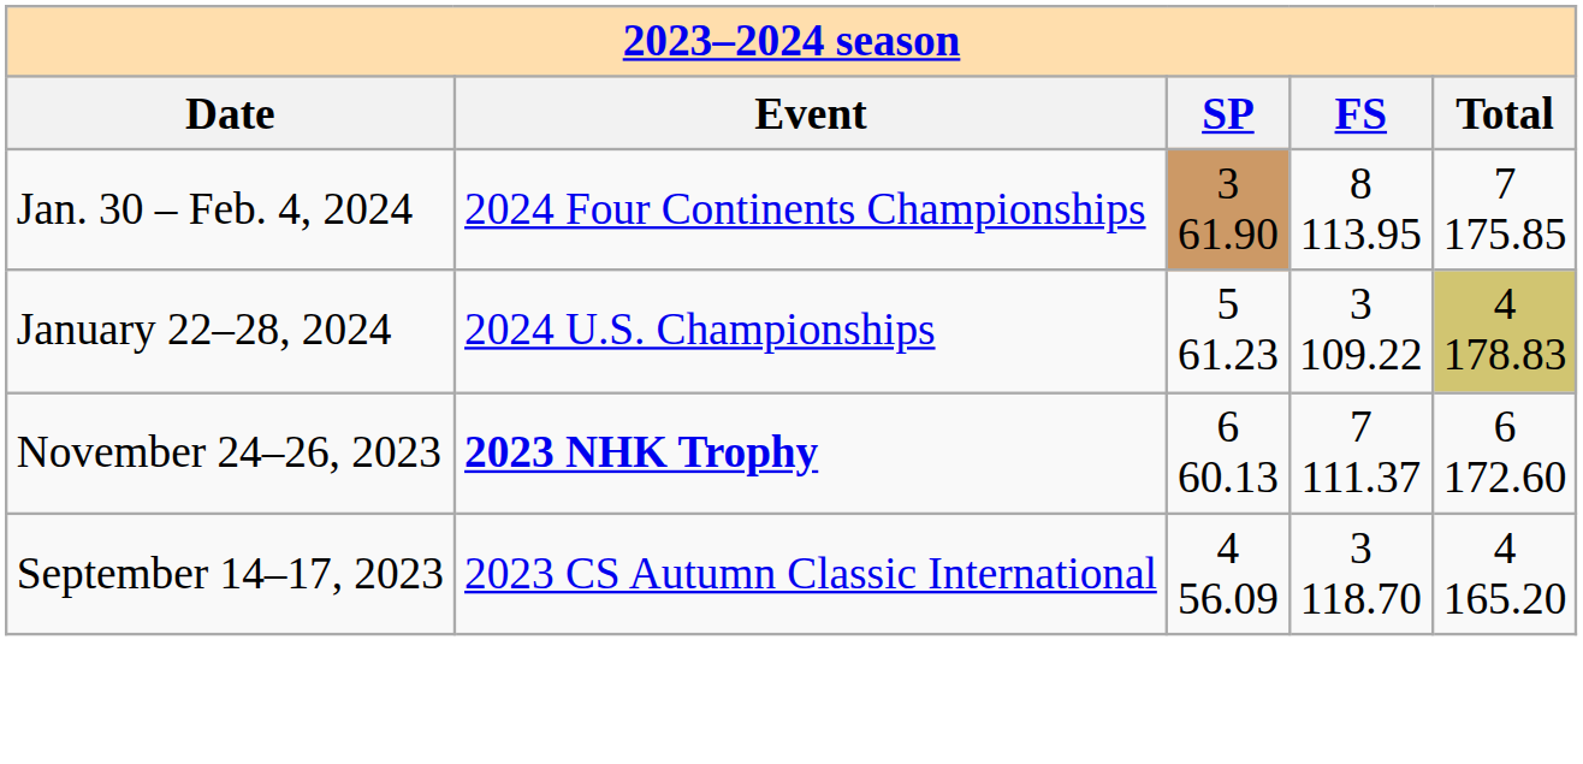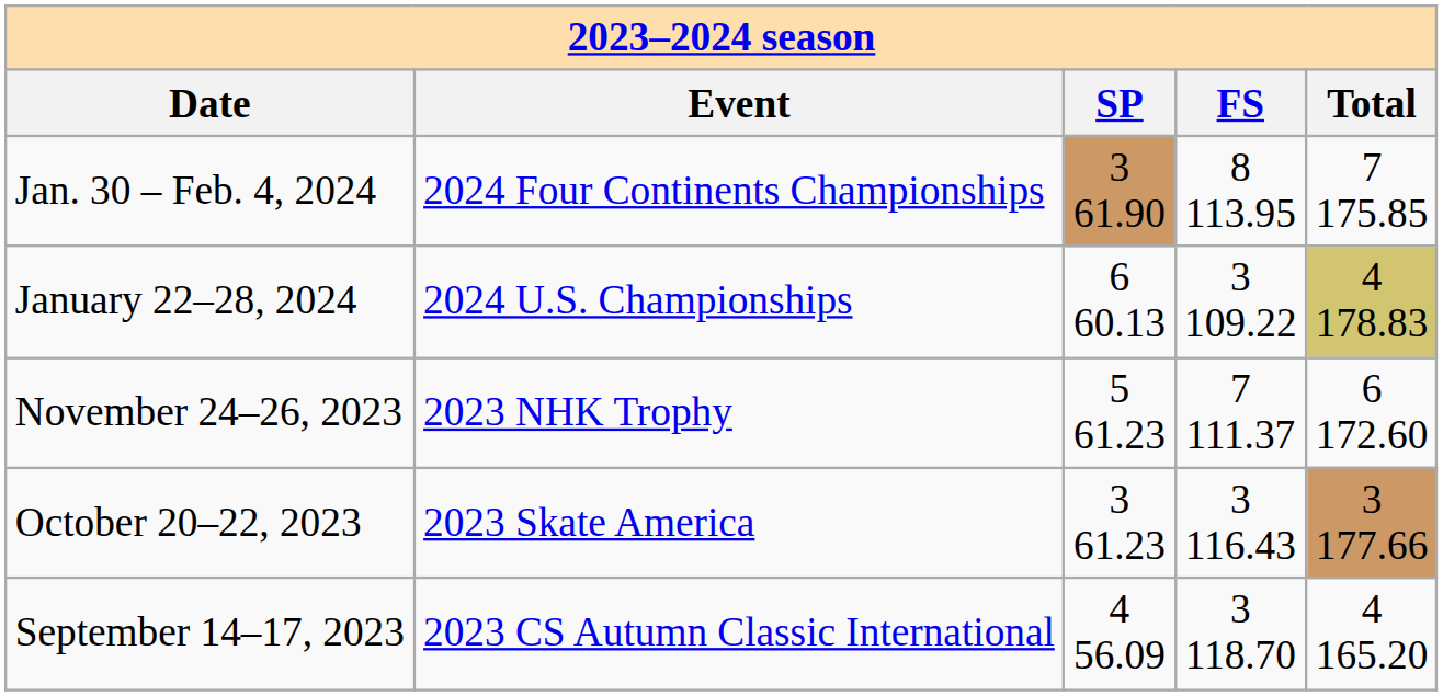 <table class="wikitable">
 <tr>
 <td style="background-color: #ffdead; " colspan=5 align=center><a href='#'><strong>2023–2024 season</strong></a></td>
 </tr>
 <tr>
 <th>Date</th>
 <th>Event</th>
 <th><a href='#'>SP</a></th>
 <th><a href='#'>FS</a></th>
 <th>Total</th>
 </tr>
 <tr>
 <td>Jan. 30 – Feb. 4, 2024</td>
 <td><a href='#'>2024 Four Continents Championships</a></td>
 <td align=center bgcolor=cc9966>3 <br> 61.90</td>
 <td align=center>8 <br> 113.95</td>
 <td align=center>7 <br> 175.85</td>
 </tr>
 <tr>
 <td>January 22–28, 2024</td>
 <td><a href='#'>2024 U.S. Championships</a></td>
-<td align=center>5 <br> 61.23</td>
+<td align=center>6 <br> 60.13</td>
 <td align=center>3 <br> 109.22</td>
 <td align=center bgcolor=d1c571>4 <br> 178.83</td>
 </tr>
 <tr>
 <td>November 24–26, 2023</td>
-<td><strong><a href='#'>2023 NHK Trophy</a></strong></td>
-<td align=center>6 <br> 60.13</td>
+<td><a href='#'>2023 NHK Trophy</a></td>
+<td align=center>5 <br> 61.23</td>
 <td align=center>7 <br> 111.37</td>
 <td align=center>6 <br> 172.60</td>
+</tr>
+<tr>
+<td>October 20–22, 2023</td>
+<td><a href='#'>2023 Skate America</a></td>
+<td align=center>3 <br> 61.23</td>
+<td align=center>3 <br> 116.43</td>
+<td align=center bgcolor=cc9966>3 <br> 177.66</td>
 </tr>
 <tr>
 <td>September 14–17, 2023</td>
 <td><a href='#'>2023 CS Autumn Classic International</a></td>
 <td align=center>4 <br> 56.09</td>
 <td align=center>3 <br> 118.70</td>
 <td align=center>4 <br> 165.20</td>
 </tr>
 </table>
